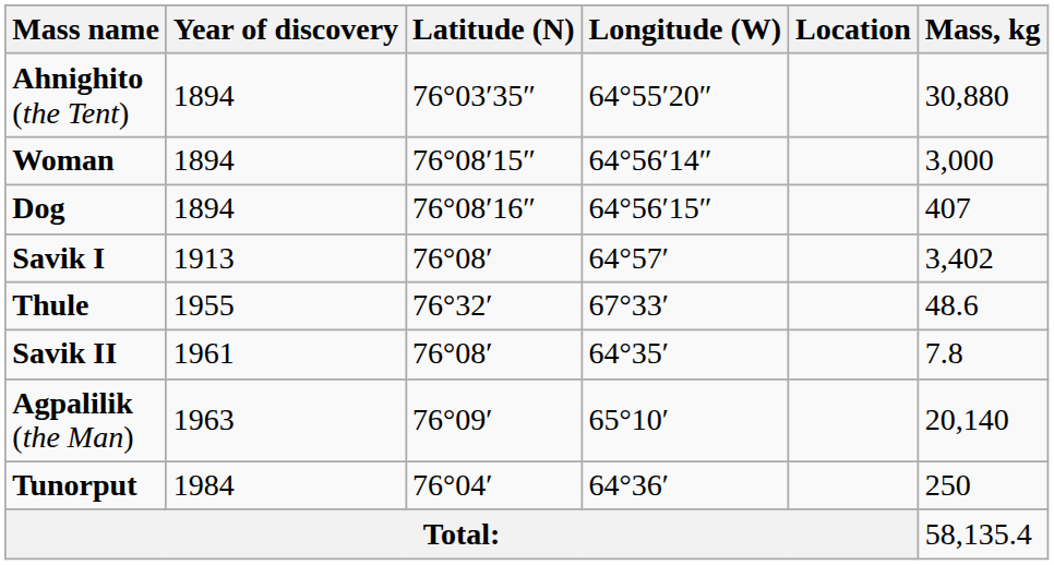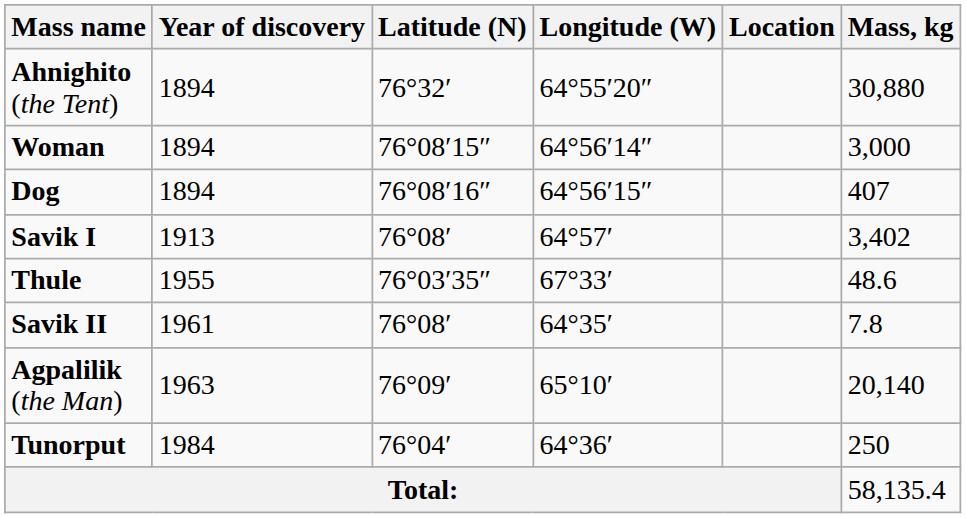 <table class="wikitable sortable">
 <tr>
 <th>Mass name</th>
 <th>Year of discovery</th>
 <th>Latitude (N)</th>
 <th>Longitude (W)</th>
 <th class="unsortable">Location</th>
 <th>Mass, kg</th>
 </tr>
 <tr>
 <td><strong>Ahnighito</strong><br>(<em>the Tent</em>)</td>
 <td>1894</td>
-<td>76°03′35″</td>
+<td>76°32′</td>
 <td>64°55′20″</td>
 <td></td>
 <td>30,880</td>
 </tr>
 <tr>
 <td><strong>Woman</strong></td>
 <td>1894</td>
 <td>76°08′15″</td>
 <td>64°56′14″</td>
 <td></td>
 <td>3,000</td>
 </tr>
 <tr>
 <td><strong>Dog</strong></td>
 <td>1894</td>
 <td>76°08′16″</td>
 <td>64°56′15″</td>
 <td></td>
 <td>407</td>
 </tr>
 <tr>
 <td><strong>Savik I</strong></td>
 <td>1913</td>
 <td>76°08′</td>
 <td>64°57′</td>
 <td></td>
 <td>3,402</td>
 </tr>
 <tr>
 <td><strong>Thule</strong></td>
 <td>1955</td>
-<td>76°32′</td>
+<td>76°03′35″</td>
 <td>67°33′</td>
 <td></td>
 <td>48.6</td>
 </tr>
 <tr>
 <td><strong>Savik II</strong></td>
 <td>1961</td>
 <td>76°08′</td>
 <td>64°35′</td>
 <td></td>
 <td>7.8</td>
 </tr>
 <tr>
 <td><strong>Agpalilik</strong><br>(<em>the Man</em>)</td>
 <td>1963</td>
 <td>76°09′</td>
 <td>65°10′</td>
 <td></td>
 <td>20,140</td>
 </tr>
 <tr>
 <td><strong>Tunorput</strong></td>
 <td>1984</td>
 <td>76°04′</td>
 <td>64°36′</td>
 <td></td>
 <td>250</td>
 </tr>
 <tr class=sortbottom>
 <th scope=row colspan=5>Total:</th>
 <td>58,135.4</td>
 </tr>
 </table>
